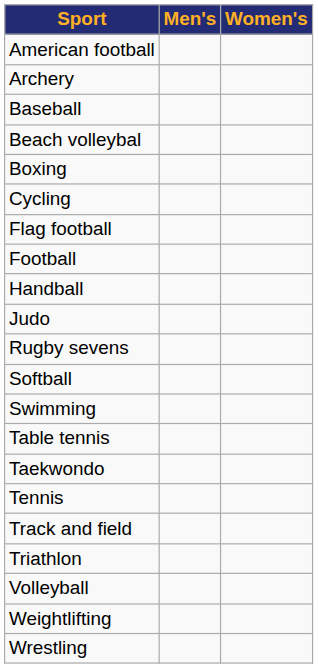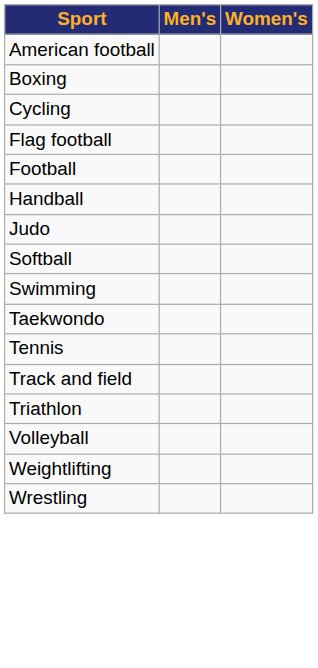 <table class="wikitable">
 <tr>
 <th style="background-color:#222B73; color:#FFB024;">Sport</th>
 <th style="background-color:#222B73; color:#FFB024;">Men's</th>
 <th style="background-color:#222B73; color:#FFB024;">Women's</th>
 </tr>
 <tr>
 <td>American football</td>
-<td></td>
-<td></td>
-</tr>
-<tr>
-<td>Archery</td>
-<td></td>
-<td></td>
-</tr>
-<tr>
-<td>Baseball</td>
-<td></td>
-<td></td>
-</tr>
-<tr>
-<td>Beach volleybal</td>
 <td></td>
 <td></td>
 </tr>
 <tr>
 <td>Boxing</td>
 <td></td>
 <td></td>
 </tr>
 <tr>
 <td>Cycling</td>
 <td></td>
 <td></td>
 </tr>
 <tr>
 <td>Flag football</td>
 <td></td>
 <td></td>
 </tr>
 <tr>
 <td>Football</td>
 <td></td>
 <td></td>
 </tr>
 <tr>
 <td>Handball</td>
 <td></td>
 <td></td>
 </tr>
 <tr>
 <td>Judo</td>
 <td></td>
 <td></td>
 </tr>
 <tr>
-<td>Rugby sevens</td>
-<td></td>
-<td></td>
-</tr>
-<tr>
 <td>Softball</td>
 <td></td>
 <td></td>
 </tr>
 <tr>
 <td>Swimming</td>
-<td></td>
-<td></td>
-</tr>
-<tr>
-<td>Table tennis</td>
 <td></td>
 <td></td>
 </tr>
 <tr>
 <td>Taekwondo</td>
 <td></td>
 <td></td>
 </tr>
 <tr>
 <td>Tennis</td>
 <td></td>
 <td></td>
 </tr>
 <tr>
 <td>Track and field</td>
 <td></td>
 <td></td>
 </tr>
 <tr>
 <td>Triathlon</td>
 <td></td>
 <td></td>
 </tr>
 <tr>
 <td>Volleyball</td>
 <td></td>
 <td></td>
 </tr>
 <tr>
 <td>Weightlifting</td>
 <td></td>
 <td></td>
 </tr>
 <tr>
 <td>Wrestling</td>
 <td></td>
 <td></td>
 </tr>
 </table>
